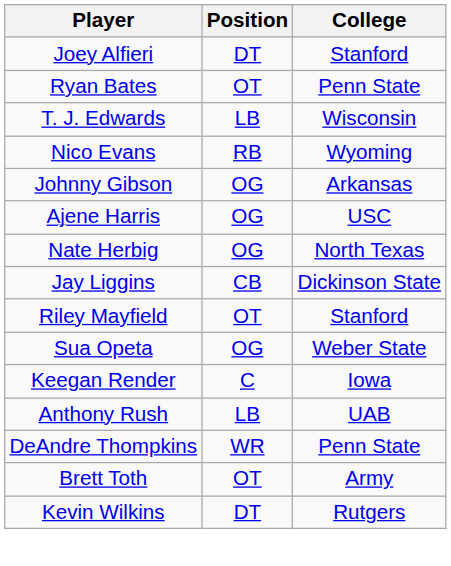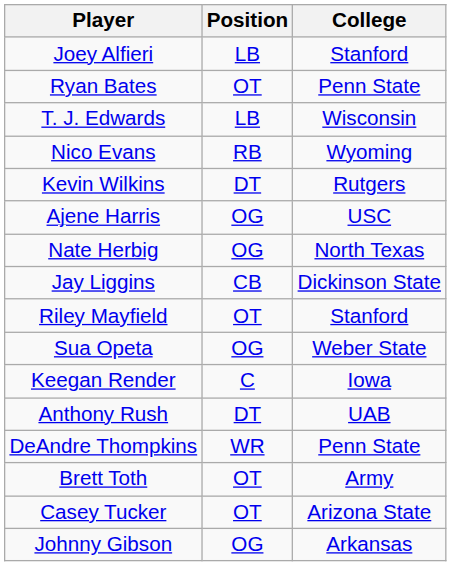 <table class="wikitable" style="text-align:center">
 <tr>
 <th>Player</th>
 <th>Position</th>
 <th>College</th>
 </tr>
 <tr>
 <td><a href='#'>Joey Alfieri</a></td>
-<td><a href='#'>DT</a></td>
+<td><a href='#'>LB</a></td>
 <td><a href='#'>Stanford</a></td>
 </tr>
 <tr>
 <td><a href='#'>Ryan Bates</a></td>
 <td><a href='#'>OT</a></td>
 <td><a href='#'>Penn State</a></td>
 </tr>
 <tr>
 <td><a href='#'>T. J. Edwards</a></td>
 <td><a href='#'>LB</a></td>
 <td><a href='#'>Wisconsin</a></td>
 </tr>
 <tr>
 <td><a href='#'>Nico Evans</a></td>
 <td><a href='#'>RB</a></td>
 <td><a href='#'>Wyoming</a></td>
 </tr>
 <tr>
-<td><a href='#'>Johnny Gibson</a></td>
-<td><a href='#'>OG</a></td>
-<td><a href='#'>Arkansas</a></td>
+<td><a href='#'>Kevin Wilkins</a></td>
+<td><a href='#'>DT</a></td>
+<td><a href='#'>Rutgers</a></td>
 </tr>
 <tr>
 <td><a href='#'>Ajene Harris</a></td>
 <td><a href='#'>OG</a></td>
 <td><a href='#'>USC</a></td>
 </tr>
 <tr>
 <td><a href='#'>Nate Herbig</a></td>
 <td><a href='#'>OG</a></td>
 <td><a href='#'>North Texas</a></td>
 </tr>
 <tr>
 <td><a href='#'>Jay Liggins</a></td>
 <td><a href='#'>CB</a></td>
 <td><a href='#'>Dickinson State</a></td>
 </tr>
 <tr>
 <td><a href='#'>Riley Mayfield</a></td>
 <td><a href='#'>OT</a></td>
 <td><a href='#'>Stanford</a></td>
 </tr>
 <tr>
 <td><a href='#'>Sua Opeta</a></td>
 <td><a href='#'>OG</a></td>
 <td><a href='#'>Weber State</a></td>
 </tr>
 <tr>
 <td><a href='#'>Keegan Render</a></td>
 <td><a href='#'>C</a></td>
 <td><a href='#'>Iowa</a></td>
 </tr>
 <tr>
 <td><a href='#'>Anthony Rush</a></td>
-<td><a href='#'>LB</a></td>
+<td><a href='#'>DT</a></td>
 <td><a href='#'>UAB</a></td>
 </tr>
 <tr>
 <td><a href='#'>DeAndre Thompkins</a></td>
 <td><a href='#'>WR</a></td>
 <td><a href='#'>Penn State</a></td>
 </tr>
 <tr>
 <td><a href='#'>Brett Toth</a></td>
 <td><a href='#'>OT</a></td>
 <td><a href='#'>Army</a></td>
 </tr>
 <tr>
-<td><a href='#'>Kevin Wilkins</a></td>
-<td><a href='#'>DT</a></td>
-<td><a href='#'>Rutgers</a></td>
+<td><a href='#'>Casey Tucker</a></td>
+<td><a href='#'>OT</a></td>
+<td><a href='#'>Arizona State</a></td>
+</tr>
+<tr>
+<td><a href='#'>Johnny Gibson</a></td>
+<td><a href='#'>OG</a></td>
+<td><a href='#'>Arkansas</a></td>
 </tr>
 </table>
